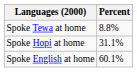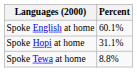 <table class="wikitable sortable collapsible" style="font-size: 90%;">
 <tr>
 <th>Languages (2000) </th>
 <th>Percent</th>
 </tr>
 <tr>
-<td>Spoke <a href='#'>Tewa</a> at home</td>
-<td>8.8%</td>
+<td>Spoke <a href='#'>English</a> at home</td>
+<td>60.1%</td>
 </tr>
 <tr>
 <td>Spoke <a href='#'>Hopi</a> at home</td>
 <td>31.1%</td>
 </tr>
 <tr>
-<td>Spoke <a href='#'>English</a> at home</td>
-<td>60.1%</td>
+<td>Spoke <a href='#'>Tewa</a> at home</td>
+<td>8.8%</td>
 </tr>
 </table>
